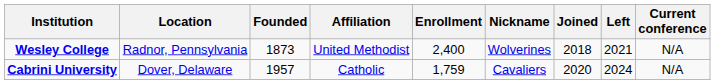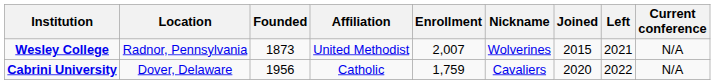 <table class="wikitable sortable" style="text-align:center;">
 <tr>
 <th>Institution</th>
 <th>Location</th>
 <th>Founded</th>
 <th>Affiliation</th>
 <th>Enrollment</th>
 <th>Nickname</th>
 <th>Joined</th>
 <th>Left</th>
 <th>Current<br>conference</th>
 </tr>
 <tr>
 <td><strong><a href='#'>Wesley College</a></strong></td>
 <td><a href='#'>Radnor, Pennsylvania</a></td>
 <td>1873</td>
 <td><a href='#'>United Methodist</a></td>
-<td>2,400</td>
+<td>2,007</td>
 <td><a href='#'>Wolverines</a></td>
-<td>2018</td>
+<td>2015</td>
 <td>2021</td>
 <td>N/A</td>
 </tr>
 <tr>
 <td><strong><a href='#'>Cabrini University</a></strong></td>
 <td><a href='#'>Dover, Delaware</a></td>
-<td>1957</td>
+<td>1956</td>
 <td><a href='#'>Catholic</a><br></td>
 <td>1,759</td>
 <td><a href='#'>Cavaliers</a></td>
 <td>2020</td>
-<td>2024</td>
+<td>2022</td>
 <td>N/A</td>
 </tr>
 </table>
